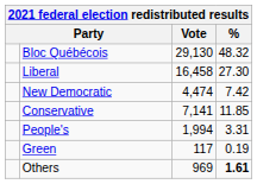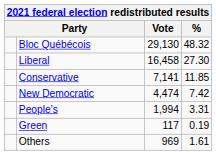 <table class="wikitable">
 <tr>
 <th colspan="4"><a href='#'>2021 federal election</a> redistributed results</th>
 </tr>
 <tr>
 <th bgcolor="#DDDDFF" width="130px" colspan="2">Party</th>
 <th bgcolor="#DDDDFF" width="50px">Vote</th>
 <th bgcolor="#DDDDFF" width="30px">%</th>
 </tr>
 <tr>
 <td> </td>
 <td><a href='#'>Bloc Québécois</a></td>
 <td align=right>29,130</td>
 <td align=right>48.32</td>
 </tr>
 <tr>
 <td> </td>
 <td><a href='#'>Liberal</a></td>
 <td align=right>16,458</td>
 <td align=right>27.30</td>
 </tr>
 <tr>
 <td> </td>
+<td><a href='#'>Conservative</a></td>
+<td align=right>7,141</td>
+<td align=right>11.85</td>
+</tr>
+<tr>
+<td> </td>
 <td><a href='#'>New Democratic</a></td>
 <td align=right>4,474</td>
 <td align=right>7.42</td>
-</tr>
-<tr>
-<td> </td>
-<td><a href='#'>Conservative</a></td>
-<td align=right>7,141</td>
-<td align=right>11.85</td>
 </tr>
 <tr>
 <td> </td>
 <td><a href='#'>People's</a></td>
 <td align=right>1,994</td>
 <td align=right>3.31</td>
 </tr>
 <tr>
 <td> </td>
 <td><a href='#'>Green</a></td>
 <td align=right>117</td>
 <td align=right>0.19</td>
 </tr>
 <tr>
 <td> </td>
 <td>Others</td>
 <td align=right>969</td>
-<td align=right><strong>1.61</strong></td>
+<td align=right>1.61</td>
 </tr>
 </table>
